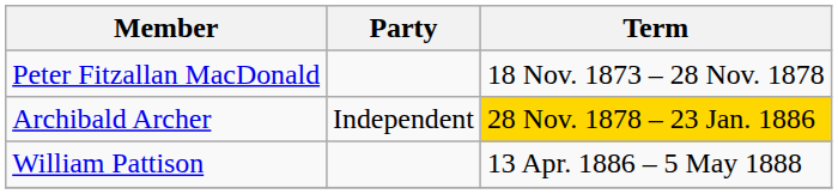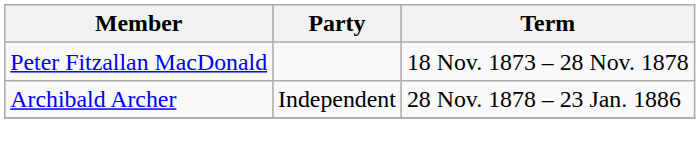 <table class="wikitable">
 <tr>
 <th>Member</th>
 <th>Party</th>
 <th>Term</th>
 </tr>
 <tr>
 <td><a href='#'>Peter Fitzallan MacDonald</a></td>
 <td></td>
 <td>18 Nov. 1873 – 28 Nov. 1878</td>
 </tr>
 <tr>
 <td><a href='#'>Archibald Archer</a></td>
 <td>Independent</td>
-<td style="background: gold;">28 Nov. 1878 – 23 Jan. 1886</td>
-</tr>
-<tr>
-<td><a href='#'>William Pattison</a></td>
-<td></td>
-<td>13 Apr. 1886 – 5 May 1888</td>
+<td>28 Nov. 1878 – 23 Jan. 1886</td>
 </tr>
 <tr>
 </tr>
 </table>
